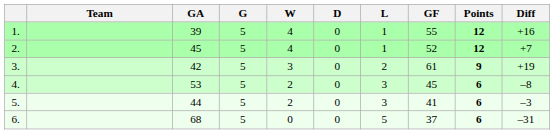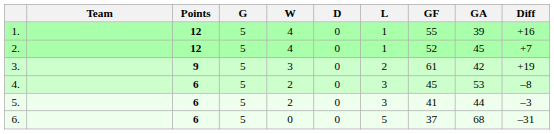 <table class=wikitable style="text-align:center">
 <tr bgcolor="#DCDCDC">
 <th width="25"></th>
 <th width="200">Team</th>
-<th width="60">GA</th>
+<th width="60">Points</th>
 <th width="60">G</th>
 <th width="60">W</th>
 <th width="60">D</th>
 <th width="60">L</th>
 <th width="60">GF</th>
-<th width="60">Points</th>
+<th width="60">GA</th>
 <th width="60">Diff</th>
 </tr>
 <tr bgcolor=#AAFFAA>
 <td>1.</td>
 <td align=left></td>
-<td>39</td>
+<td><strong>12</strong></td>
 <td>5</td>
 <td>4</td>
 <td>0</td>
 <td>1</td>
 <td>55</td>
-<td><strong>12</strong></td>
+<td>39</td>
 <td>+16</td>
 </tr>
 <tr bgcolor=#AAFFAA>
 <td>2.</td>
 <td align=left></td>
-<td>45</td>
+<td><strong>12</strong></td>
 <td>5</td>
 <td>4</td>
 <td>0</td>
 <td>1</td>
 <td>52</td>
-<td><strong>12</strong></td>
+<td>45</td>
 <td>+7</td>
 </tr>
 <tr bgcolor=#CCFFCC>
 <td>3.</td>
 <td align=left></td>
-<td>42</td>
+<td><strong>9</strong></td>
 <td>5</td>
 <td>3</td>
 <td>0</td>
 <td>2</td>
 <td>61</td>
-<td><strong>9</strong></td>
+<td>42</td>
 <td>+19</td>
 </tr>
 <tr bgcolor=#CCFFCC>
 <td>4.</td>
 <td align=left></td>
-<td>53</td>
+<td><strong>6</strong></td>
 <td>5</td>
 <td>2</td>
 <td>0</td>
 <td>3</td>
 <td>45</td>
-<td><strong>6</strong></td>
+<td>53</td>
 <td>–8</td>
 </tr>
 <tr bgcolor=#EEFFEE>
 <td>5.</td>
 <td align=left></td>
-<td>44</td>
+<td><strong>6</strong></td>
 <td>5</td>
 <td>2</td>
 <td>0</td>
 <td>3</td>
 <td>41</td>
-<td><strong>6</strong></td>
+<td>44</td>
 <td>–3</td>
 </tr>
 <tr bgcolor=#EEFFEE>
 <td>6.</td>
 <td align=left></td>
-<td>68</td>
+<td><strong>6</strong></td>
 <td>5</td>
 <td>0</td>
 <td>0</td>
 <td>5</td>
 <td>37</td>
-<td><strong>6</strong></td>
+<td>68</td>
 <td>–31</td>
 </tr>
 </table>
